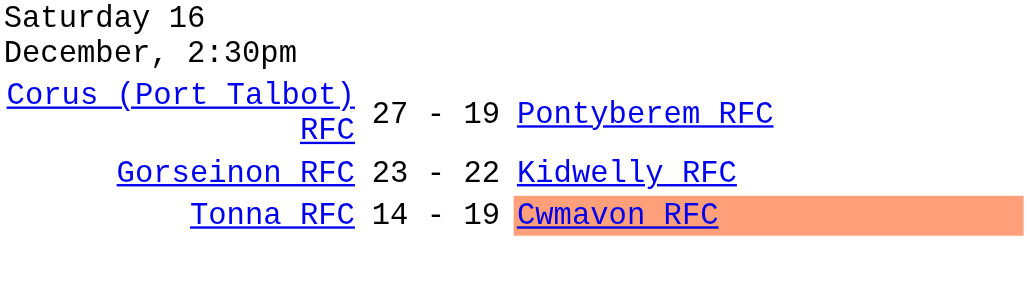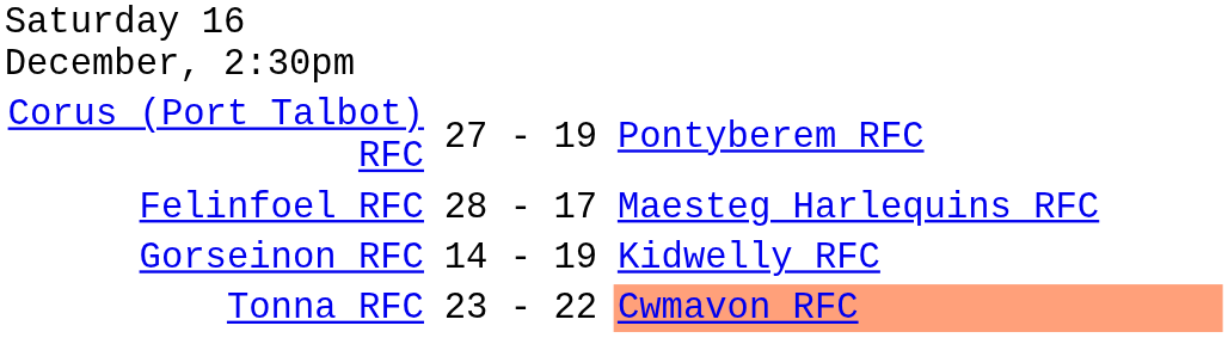 <table style="width:70%;" cellspacing="1">
 <tr>
 <th width=35%></th>
 <th width=15%></th>
 <th></th>
 </tr>
 <tr>
 <td>Saturday 16 December, 2:30pm</td>
 </tr>
 <tr>
 <td align=right><a href='#'>Corus (Port Talbot) RFC</a></td>
 <td align=center>27 - 19</td>
 <td><a href='#'>Pontyberem RFC</a></td>
 </tr>
 <tr>
+<td align=right><a href='#'>Felinfoel RFC</a></td>
+<td align=center>28 - 17</td>
+<td><a href='#'>Maesteg Harlequins RFC</a></td>
+</tr>
+<tr>
 <td align=right><a href='#'>Gorseinon RFC</a></td>
-<td align=center>23 - 22</td>
+<td align=center>14 - 19</td>
 <td><a href='#'>Kidwelly RFC</a></td>
 </tr>
 <tr>
 <td align=right><a href='#'>Tonna RFC</a></td>
-<td align=center>14 - 19</td>
+<td align=center>23 - 22</td>
 <td style="background: lightsalmon;"><a href='#'>Cwmavon RFC</a></td>
 </tr>
 </table>
